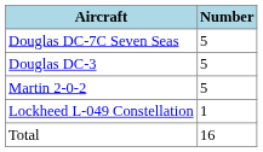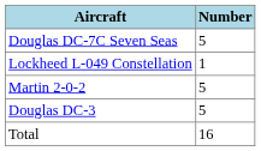 <table class="toccolours" border="1" cellpadding="3" style="border-collapse:collapse">
 <tr bgcolor=lightblue>
 <th>Aircraft</th>
 <th>Number</th>
 </tr>
 <tr>
 <td><a href='#'>Douglas DC-7C Seven Seas</a></td>
 <td>5</td>
 </tr>
 <tr>
-<td><a href='#'>Douglas DC-3</a></td>
-<td>5</td>
+<td><a href='#'>Lockheed L-049 Constellation</a></td>
+<td>1</td>
 </tr>
 <tr>
 <td><a href='#'>Martin 2-0-2</a></td>
 <td>5</td>
 </tr>
 <tr>
-<td><a href='#'>Lockheed L-049 Constellation</a></td>
-<td>1</td>
+<td><a href='#'>Douglas DC-3</a></td>
+<td>5</td>
 </tr>
 <tr>
 <td>Total</td>
 <td>16</td>
 </tr>
 </table>
